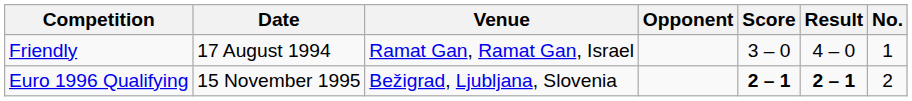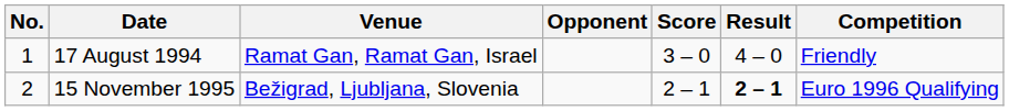 <table class="wikitable sortable">
 <tr>
-<th scope="col">Competition</th>
+<th scope="col">No.</th>
 <th scope="col">Date</th>
 <th scope="col">Venue</th>
 <th scope="col">Opponent</th>
 <th scope="col">Score</th>
 <th scope="col">Result</th>
-<th scope="col">No.</th>
+<th scope="col">Competition</th>
 </tr>
 <tr>
-<td><a href='#'>Friendly</a></td>
+<td align="center">1</td>
 <td>17 August 1994</td>
 <td><a href='#'>Ramat Gan</a>, <a href='#'>Ramat Gan</a>, Israel</td>
 <td></td>
 <td align="center">3 – 0</td>
 <td align="center">4 – 0</td>
-<td align="center">1</td>
+<td><a href='#'>Friendly</a></td>
 </tr>
 <tr>
-<td><a href='#'>Euro 1996 Qualifying</a></td>
+<td align="center">2</td>
 <td>15 November 1995</td>
 <td><a href='#'>Bežigrad</a>, <a href='#'>Ljubljana</a>, Slovenia</td>
 <td></td>
+<td align="center">2 – 1</td>
 <td align="center"><strong>2 – 1</strong></td>
-<td align="center"><strong>2 – 1</strong></td>
-<td align="center">2</td>
+<td><a href='#'>Euro 1996 Qualifying</a></td>
 </tr>
 </table>
